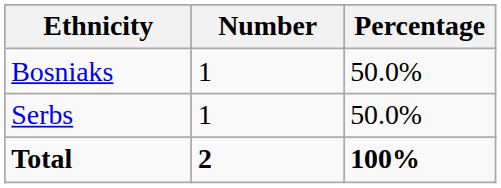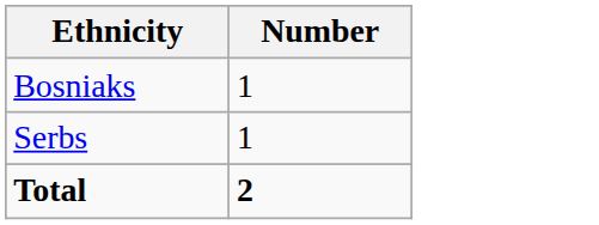 <table class="wikitable">
 <tr>
 <th width="100px">Ethnicity</th>
 <th width="80px">Number</th>
-<th width="80px">Percentage</th>
 </tr>
 <tr>
 <td><a href='#'>Bosniaks</a></td>
 <td>1</td>
-<td>50.0%</td>
 </tr>
 <tr>
 <td><a href='#'>Serbs</a></td>
 <td>1</td>
-<td>50.0%</td>
 </tr>
 <tr>
 <td><strong>Total</strong></td>
 <td><strong>2</strong></td>
-<td><strong>100%</strong></td>
 </tr>
 </table>
